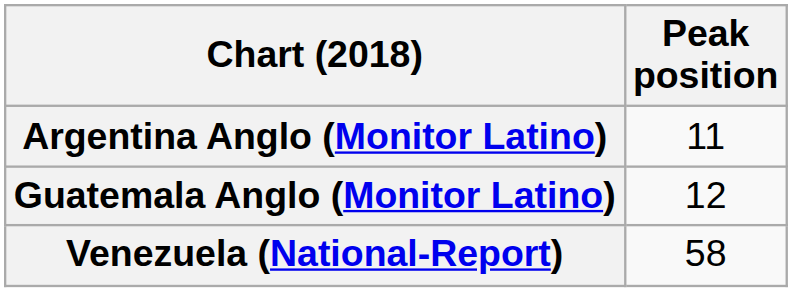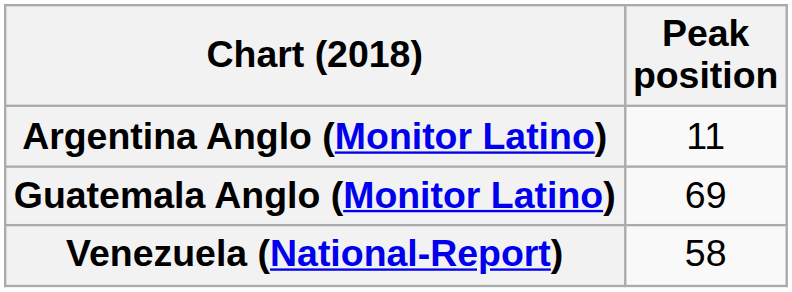 <table class="wikitable sortable plainrowheaders" style="text-align:center">
 <tr>
 <th scope="col">Chart (2018)</th>
 <th scope="col">Peak<br> position</th>
 </tr>
 <tr>
 <th scope="row">Argentina Anglo (<a href='#'>Monitor Latino</a>)</th>
 <td>11</td>
 </tr>
 <tr>
 <th scope="row">Guatemala Anglo (<a href='#'>Monitor Latino</a>)</th>
-<td>12</td>
+<td>69</td>
 </tr>
 <tr>
 <th scope="row">Venezuela (<a href='#'>National-Report</a>)</th>
 <td>58</td>
 </tr>
 </table>
